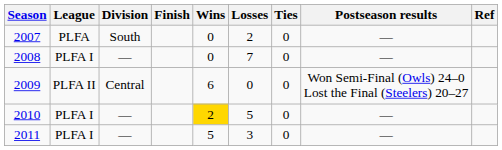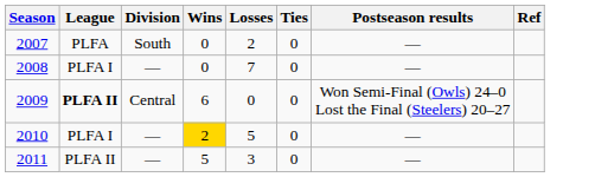 <table class="wikitable sortable" style="text-align:center;">
 <tr>
 <th><a href='#'>Season</a></th>
 <th class="unsortable">League</th>
 <th>Division</th>
-<th>Finish</th>
 <th>Wins</th>
 <th>Losses</th>
 <th>Ties</th>
 <th class="unsortable">Postseason results</th>
 <th class="unsortable">Ref</th>
 </tr>
 <tr>
 <td><a href='#'>2007</a></td>
 <td>PLFA</td>
 <td>South</td>
-<td></td>
 <td>0</td>
 <td>2</td>
 <td>0</td>
 <td>—</td>
 <td></td>
 </tr>
 <tr>
 <td><a href='#'>2008</a></td>
 <td>PLFA I</td>
 <td>—</td>
-<td></td>
 <td>0</td>
 <td>7</td>
 <td>0</td>
 <td>—</td>
 <td></td>
 </tr>
 <tr>
 <td><a href='#'>2009</a></td>
-<td>PLFA II</td>
+<td><strong>PLFA II</strong></td>
 <td>Central</td>
-<td></td>
 <td>6</td>
 <td>0</td>
 <td>0</td>
 <td>Won Semi-Final (<a href='#'>Owls</a>) 24–0 <br>Lost the Final (<a href='#'>Steelers</a>) 20–27</td>
 <td></td>
 </tr>
 <tr>
 <td><a href='#'>2010</a></td>
 <td>PLFA I</td>
 <td>—</td>
-<td></td>
 <td style="background: gold;">2</td>
 <td>5</td>
 <td>0</td>
 <td>—</td>
 <td></td>
 </tr>
 <tr>
 <td><a href='#'>2011</a></td>
-<td>PLFA I</td>
+<td>PLFA II</td>
 <td>—</td>
-<td></td>
 <td>5</td>
 <td>3</td>
 <td>0</td>
 <td>—</td>
 <td></td>
 </tr>
 </table>
